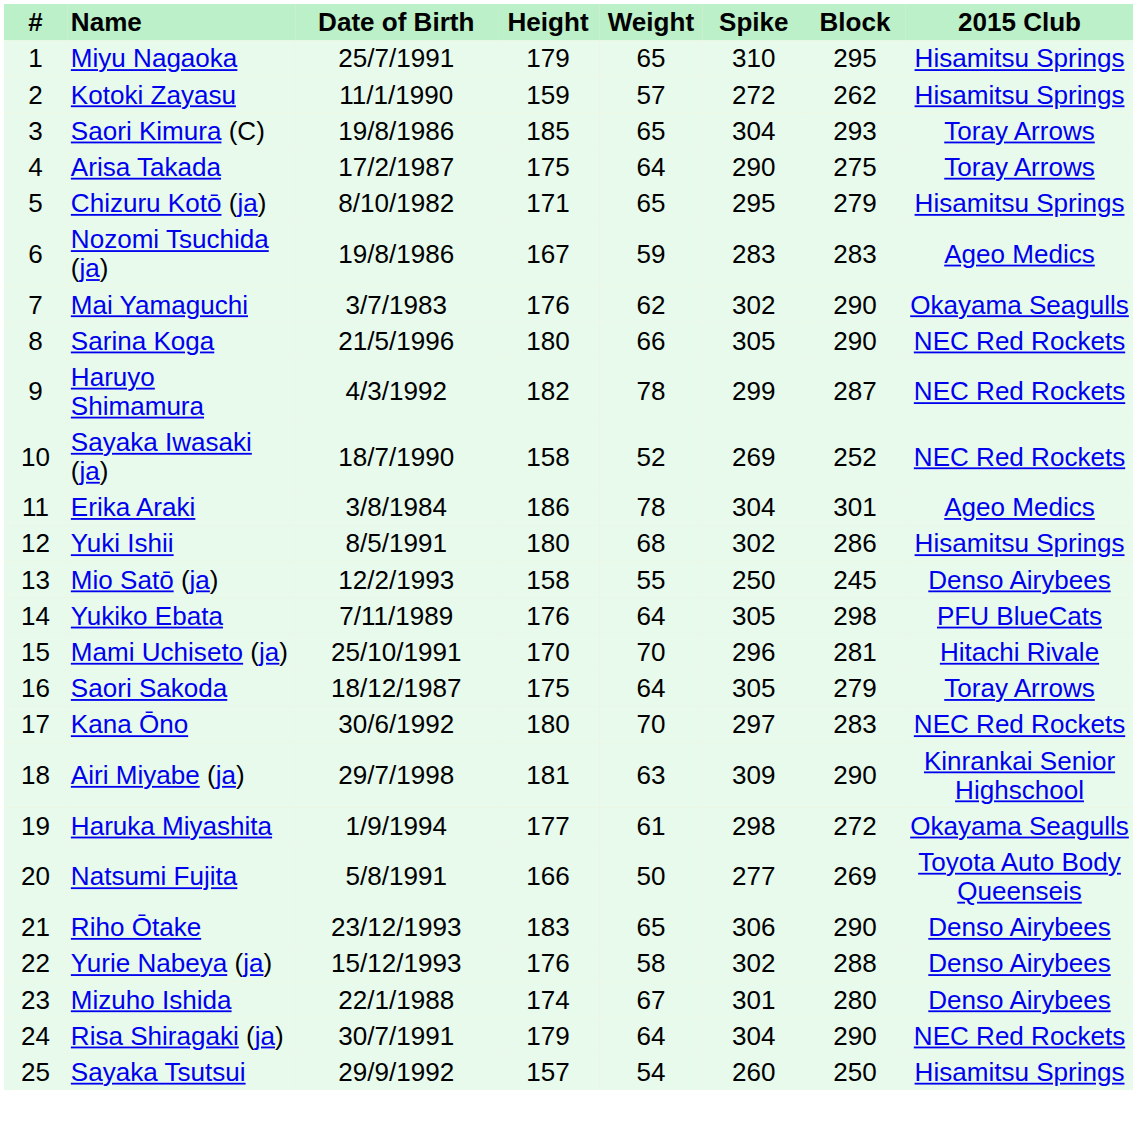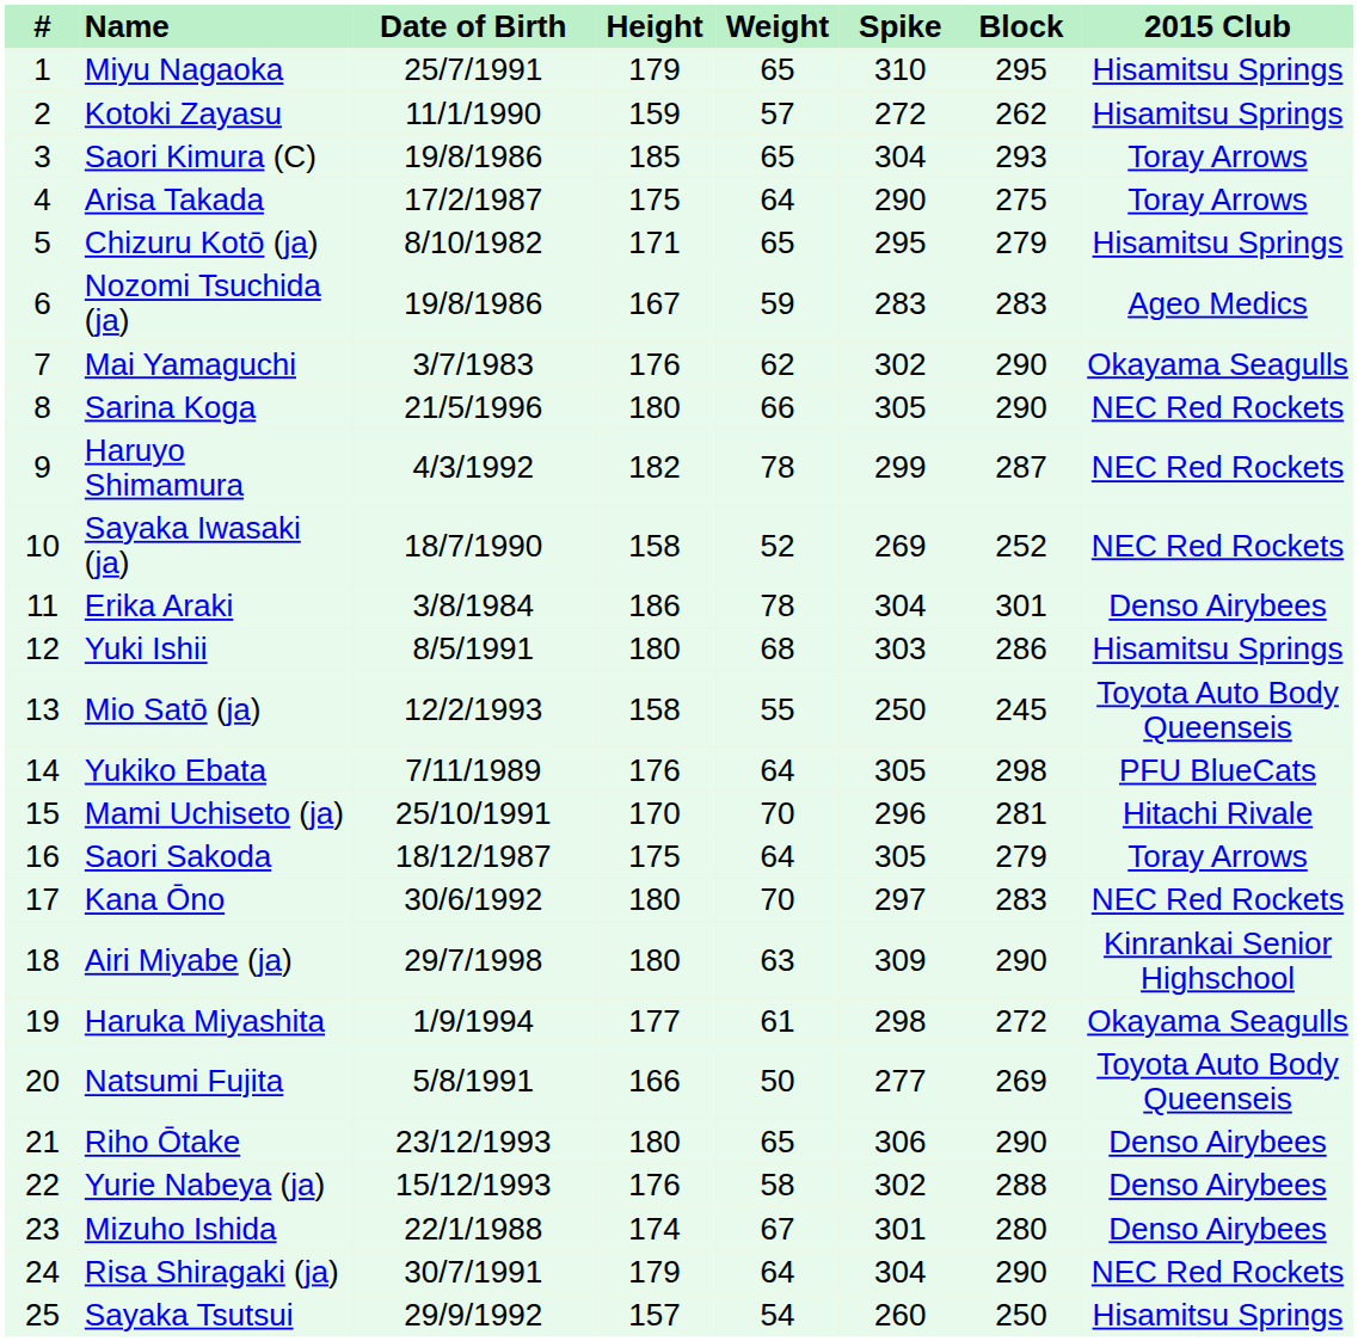 <table border=0 cellpadding=2 cellspacing=0  |- bgcolor=#FFECCE style="text-align:center; font-size:90%;" width=100%>
 <tr bgcolor=#BBF0C9>
 <th width=5%>#</th>
 <th width=18% align=left>Name</th>
 <th width=16%>Date of Birth</th>
 <th width=8%>Height</th>
 <th width=8%>Weight</th>
 <th width=8%>Spike</th>
 <th width=8%>Block</th>
 <th width=18%>2015 Club</th>
 </tr>
 <tr bgcolor=#E7FAEC>
 <td>1</td>
 <td align=left><a href='#'>Miyu Nagaoka</a></td>
 <td>25/7/1991</td>
 <td>179</td>
 <td>65</td>
 <td>310</td>
 <td>295</td>
 <td><a href='#'>Hisamitsu Springs</a></td>
 </tr>
 <tr bgcolor=#E7FAEC>
 <td>2</td>
 <td align=left><a href='#'>Kotoki Zayasu</a></td>
 <td>11/1/1990</td>
 <td>159</td>
 <td>57</td>
 <td>272</td>
 <td>262</td>
 <td><a href='#'>Hisamitsu Springs</a></td>
 </tr>
 <tr bgcolor=#E7FAEC>
 <td>3</td>
 <td align=left><a href='#'>Saori Kimura</a> (C)</td>
 <td>19/8/1986</td>
 <td>185</td>
 <td>65</td>
 <td>304</td>
 <td>293</td>
 <td><a href='#'>Toray Arrows</a></td>
 </tr>
 <tr bgcolor=#E7FAEC>
 <td>4</td>
 <td align=left><a href='#'>Arisa Takada</a></td>
 <td>17/2/1987</td>
 <td>175</td>
 <td>64</td>
 <td>290</td>
 <td>275</td>
 <td><a href='#'>Toray Arrows</a></td>
 </tr>
 <tr bgcolor=#E7FAEC>
 <td>5</td>
 <td align=left><a href='#'>Chizuru Kotō</a> (<a href='#'>ja</a>)</td>
 <td>8/10/1982</td>
 <td>171</td>
 <td>65</td>
 <td>295</td>
 <td>279</td>
 <td><a href='#'>Hisamitsu Springs</a></td>
 </tr>
 <tr bgcolor=#E7FAEC>
 <td>6</td>
 <td align=left><a href='#'>Nozomi Tsuchida</a> (<a href='#'>ja</a>)</td>
 <td>19/8/1986</td>
 <td>167</td>
 <td>59</td>
 <td>283</td>
 <td>283</td>
 <td><a href='#'>Ageo Medics</a></td>
 </tr>
 <tr bgcolor=#E7FAEC>
 <td>7</td>
 <td align=left><a href='#'>Mai Yamaguchi</a></td>
 <td>3/7/1983</td>
 <td>176</td>
 <td>62</td>
 <td>302</td>
 <td>290</td>
 <td><a href='#'>Okayama Seagulls</a></td>
 </tr>
 <tr bgcolor=#E7FAEC>
 <td>8</td>
 <td align=left><a href='#'>Sarina Koga</a></td>
 <td>21/5/1996</td>
 <td>180</td>
 <td>66</td>
 <td>305</td>
 <td>290</td>
 <td><a href='#'>NEC Red Rockets</a></td>
 </tr>
 <tr bgcolor=#E7FAEC>
 <td>9</td>
 <td align=left><a href='#'>Haruyo Shimamura</a></td>
 <td>4/3/1992</td>
 <td>182</td>
 <td>78</td>
 <td>299</td>
 <td>287</td>
 <td><a href='#'>NEC Red Rockets</a></td>
 </tr>
 <tr bgcolor=#E7FAEC>
 <td>10</td>
 <td align=left><a href='#'>Sayaka Iwasaki</a> (<a href='#'>ja</a>)</td>
 <td>18/7/1990</td>
 <td>158</td>
 <td>52</td>
 <td>269</td>
 <td>252</td>
 <td><a href='#'>NEC Red Rockets</a></td>
 </tr>
 <tr bgcolor=#E7FAEC>
 <td>11</td>
 <td align=left><a href='#'>Erika Araki</a></td>
 <td>3/8/1984</td>
 <td>186</td>
 <td>78</td>
 <td>304</td>
 <td>301</td>
-<td><a href='#'>Ageo Medics</a></td>
+<td><a href='#'>Denso Airybees</a></td>
 </tr>
 <tr bgcolor=#E7FAEC>
 <td>12</td>
 <td align=left><a href='#'>Yuki Ishii</a></td>
 <td>8/5/1991</td>
 <td>180</td>
 <td>68</td>
-<td>302</td>
+<td>303</td>
 <td>286</td>
 <td><a href='#'>Hisamitsu Springs</a></td>
 </tr>
 <tr bgcolor=#E7FAEC>
 <td>13</td>
 <td align=left><a href='#'>Mio Satō</a> (<a href='#'>ja</a>)</td>
 <td>12/2/1993</td>
 <td>158</td>
 <td>55</td>
 <td>250</td>
 <td>245</td>
-<td><a href='#'>Denso Airybees</a></td>
+<td><a href='#'>Toyota Auto Body Queenseis</a></td>
 </tr>
 <tr bgcolor=#E7FAEC>
 <td>14</td>
 <td align=left><a href='#'>Yukiko Ebata</a></td>
 <td>7/11/1989</td>
 <td>176</td>
 <td>64</td>
 <td>305</td>
 <td>298</td>
 <td><a href='#'>PFU BlueCats</a></td>
 </tr>
 <tr bgcolor=#E7FAEC>
 <td>15</td>
 <td align=left><a href='#'>Mami Uchiseto</a> (<a href='#'>ja</a>)</td>
 <td>25/10/1991</td>
 <td>170</td>
 <td>70</td>
 <td>296</td>
 <td>281</td>
 <td><a href='#'>Hitachi Rivale</a></td>
 </tr>
 <tr bgcolor=#E7FAEC>
 <td>16</td>
 <td align=left><a href='#'>Saori Sakoda</a></td>
 <td>18/12/1987</td>
 <td>175</td>
 <td>64</td>
 <td>305</td>
 <td>279</td>
 <td><a href='#'>Toray Arrows</a></td>
 </tr>
 <tr bgcolor=#E7FAEC>
 <td>17</td>
 <td align=left><a href='#'>Kana Ōno</a></td>
 <td>30/6/1992</td>
 <td>180</td>
 <td>70</td>
 <td>297</td>
 <td>283</td>
 <td><a href='#'>NEC Red Rockets</a></td>
 </tr>
 <tr bgcolor=#E7FAEC>
 <td>18</td>
 <td align=left><a href='#'>Airi Miyabe</a> (<a href='#'>ja</a>)</td>
 <td>29/7/1998</td>
-<td>181</td>
+<td>180</td>
 <td>63</td>
 <td>309</td>
 <td>290</td>
 <td><a href='#'>Kinrankai Senior Highschool</a></td>
 </tr>
 <tr bgcolor=#E7FAEC>
 <td>19</td>
 <td align=left><a href='#'>Haruka Miyashita</a></td>
 <td>1/9/1994</td>
 <td>177</td>
 <td>61</td>
 <td>298</td>
 <td>272</td>
 <td><a href='#'>Okayama Seagulls</a></td>
 </tr>
 <tr bgcolor=#E7FAEC>
 <td>20</td>
 <td align=left><a href='#'>Natsumi Fujita</a></td>
 <td>5/8/1991</td>
 <td>166</td>
 <td>50</td>
 <td>277</td>
 <td>269</td>
 <td><a href='#'>Toyota Auto Body Queenseis</a></td>
 </tr>
 <tr bgcolor=#E7FAEC>
 <td>21</td>
 <td align=left><a href='#'>Riho Ōtake</a></td>
 <td>23/12/1993</td>
-<td>183</td>
+<td>180</td>
 <td>65</td>
 <td>306</td>
 <td>290</td>
 <td><a href='#'>Denso Airybees</a></td>
 </tr>
 <tr bgcolor=#E7FAEC>
 <td>22</td>
 <td align=left><a href='#'>Yurie Nabeya</a> (<a href='#'>ja</a>)</td>
 <td>15/12/1993</td>
 <td>176</td>
 <td>58</td>
 <td>302</td>
 <td>288</td>
 <td><a href='#'>Denso Airybees</a></td>
 </tr>
 <tr bgcolor=#E7FAEC>
 <td>23</td>
 <td align=left><a href='#'>Mizuho Ishida</a></td>
 <td>22/1/1988</td>
 <td>174</td>
 <td>67</td>
 <td>301</td>
 <td>280</td>
 <td><a href='#'>Denso Airybees</a></td>
 </tr>
 <tr bgcolor=#E7FAEC>
 <td>24</td>
 <td align=left><a href='#'>Risa Shiragaki</a> (<a href='#'>ja</a>)</td>
 <td>30/7/1991</td>
 <td>179</td>
 <td>64</td>
 <td>304</td>
 <td>290</td>
 <td><a href='#'>NEC Red Rockets</a></td>
 </tr>
 <tr bgcolor=#E7FAEC>
 <td>25</td>
 <td align=left><a href='#'>Sayaka Tsutsui</a></td>
 <td>29/9/1992</td>
 <td>157</td>
 <td>54</td>
 <td>260</td>
 <td>250</td>
 <td><a href='#'>Hisamitsu Springs</a></td>
 </tr>
 <tr>
 </tr>
 </table>
